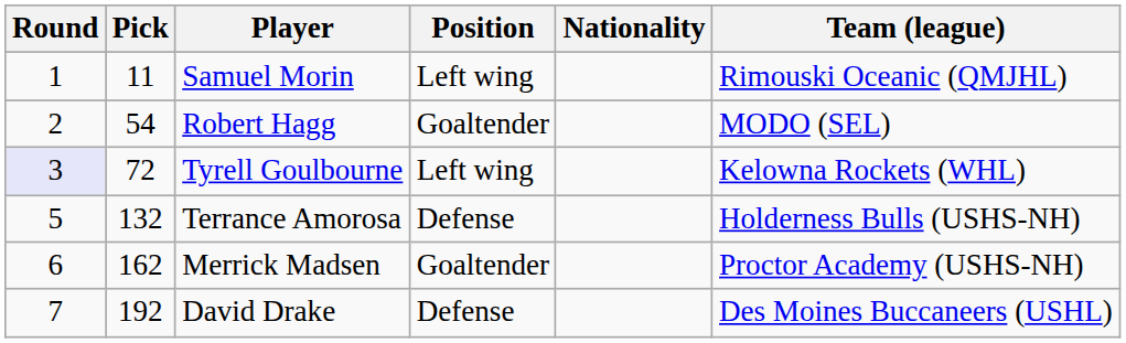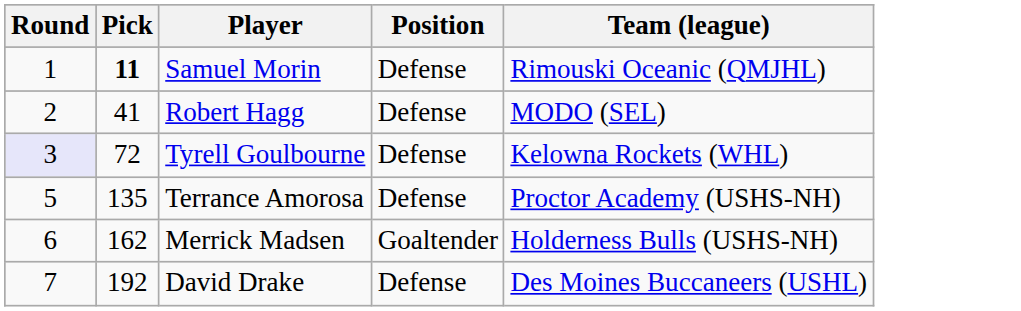 <table class="wikitable">
 <tr>
 <th>Round</th>
 <th>Pick</th>
 <th>Player</th>
 <th>Position</th>
-<th>Nationality</th>
 <th>Team (league)</th>
 </tr>
 <tr>
 <td style="text-align:center">1</td>
-<td style="text-align:center">11</td>
+<td style="text-align:center"><strong>11</strong></td>
 <td><a href='#'>Samuel Morin</a></td>
-<td>Left wing</td>
-<td></td>
+<td>Defense</td>
 <td><a href='#'>Rimouski Oceanic</a> (<a href='#'>QMJHL</a>)</td>
 </tr>
 <tr>
 <td style="text-align:center">2</td>
-<td style="text-align:center">54</td>
+<td style="text-align:center">41</td>
 <td><a href='#'>Robert Hagg</a></td>
-<td>Goaltender</td>
-<td></td>
+<td>Defense</td>
 <td><a href='#'>MODO</a> (<a href='#'>SEL</a>)</td>
 </tr>
 <tr>
 <td style="background: lavender; text-align:center">3</td>
 <td style="text-align:center">72</td>
 <td><a href='#'>Tyrell Goulbourne</a></td>
-<td>Left wing</td>
-<td></td>
+<td>Defense</td>
 <td><a href='#'>Kelowna Rockets</a> (<a href='#'>WHL</a>)</td>
 </tr>
 <tr>
 <td style="text-align:center">5</td>
-<td style="text-align:center">132</td>
+<td style="text-align:center">135</td>
 <td>Terrance Amorosa</td>
 <td>Defense</td>
-<td></td>
-<td><a href='#'>Holderness Bulls</a> (USHS-NH)</td>
+<td><a href='#'>Proctor Academy</a> (USHS-NH)</td>
 </tr>
 <tr>
 <td style="text-align:center">6</td>
 <td style="text-align:center">162</td>
 <td>Merrick Madsen</td>
 <td>Goaltender</td>
-<td></td>
-<td><a href='#'>Proctor Academy</a> (USHS-NH)</td>
+<td><a href='#'>Holderness Bulls</a> (USHS-NH)</td>
 </tr>
 <tr>
 <td style="text-align:center">7</td>
 <td style="text-align:center">192</td>
 <td>David Drake</td>
 <td>Defense</td>
-<td></td>
 <td><a href='#'>Des Moines Buccaneers</a> (<a href='#'>USHL</a>)</td>
 </tr>
 </table>
